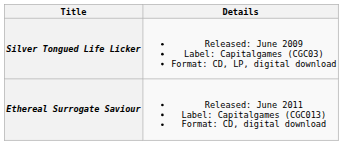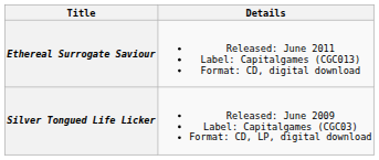 <table class="wikitable plainrowheaders" style="text-align:center;" border="1">
 <tr>
 <th scope="col">Title</th>
 <th scope="col">Details</th>
 </tr>
 <tr>
+<th scope="row"><em>Ethereal Surrogate Saviour</em></th>
+<td><br><ul><li>Released: June 2011</li><li>Label: Capitalgames (CGC013)</li><li>Format: CD, digital download</li></ul></td>
+</tr>
+<tr>
 <th scope="row"><em>Silver Tongued Life Licker</em></th>
 <td><br><ul><li>Released: June 2009</li><li>Label: Capitalgames (CGC03)</li><li>Format: CD, LP, digital download</li></ul></td>
 </tr>
-<tr>
-<th scope="row"><em>Ethereal Surrogate Saviour</em></th>
-<td><br><ul><li>Released: June 2011</li><li>Label: Capitalgames (CGC013)</li><li>Format: CD, digital download</li></ul></td>
-</tr>
 </table>
